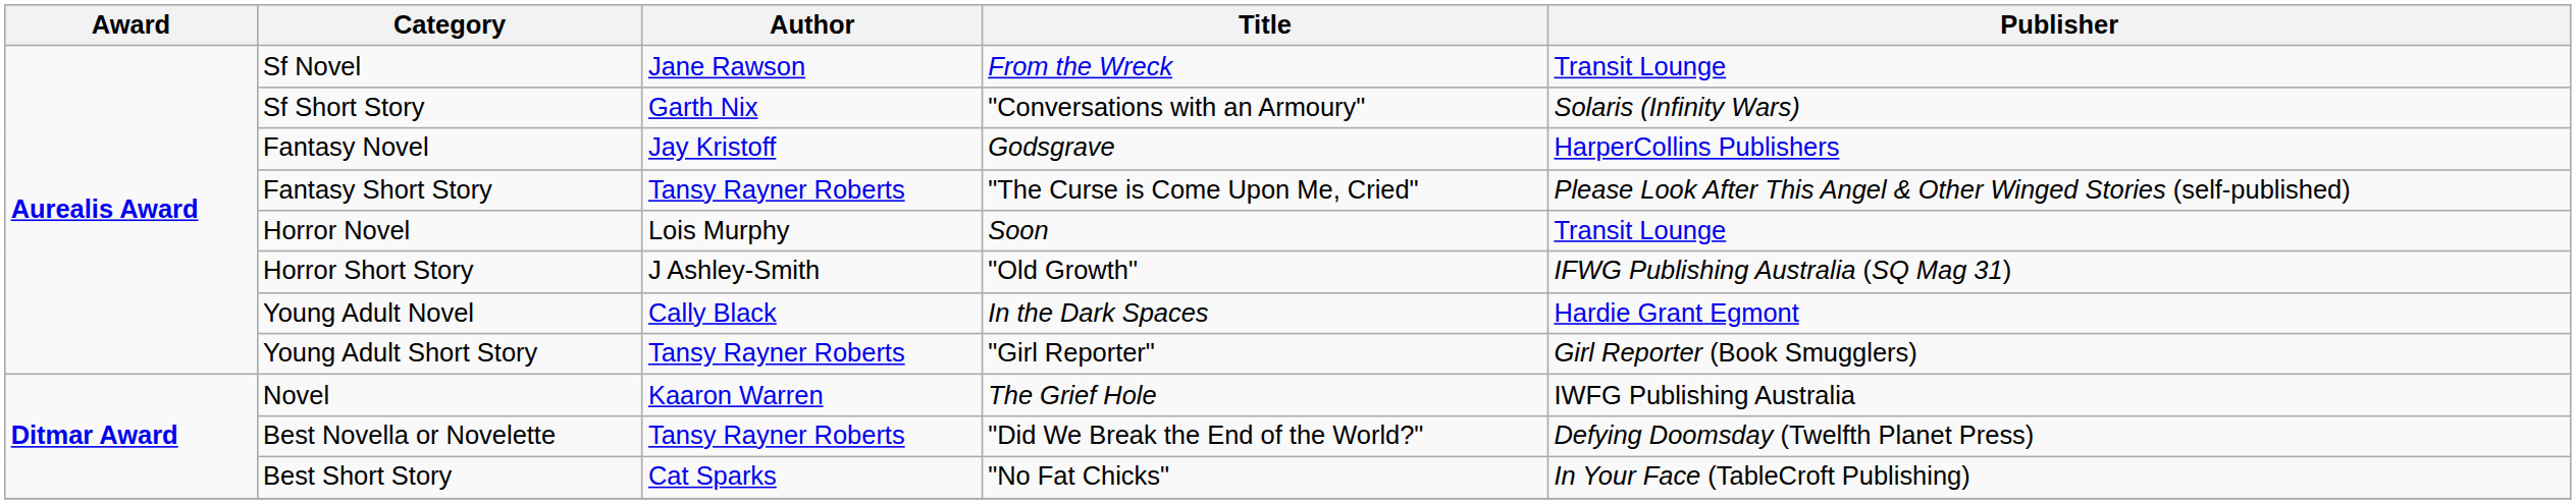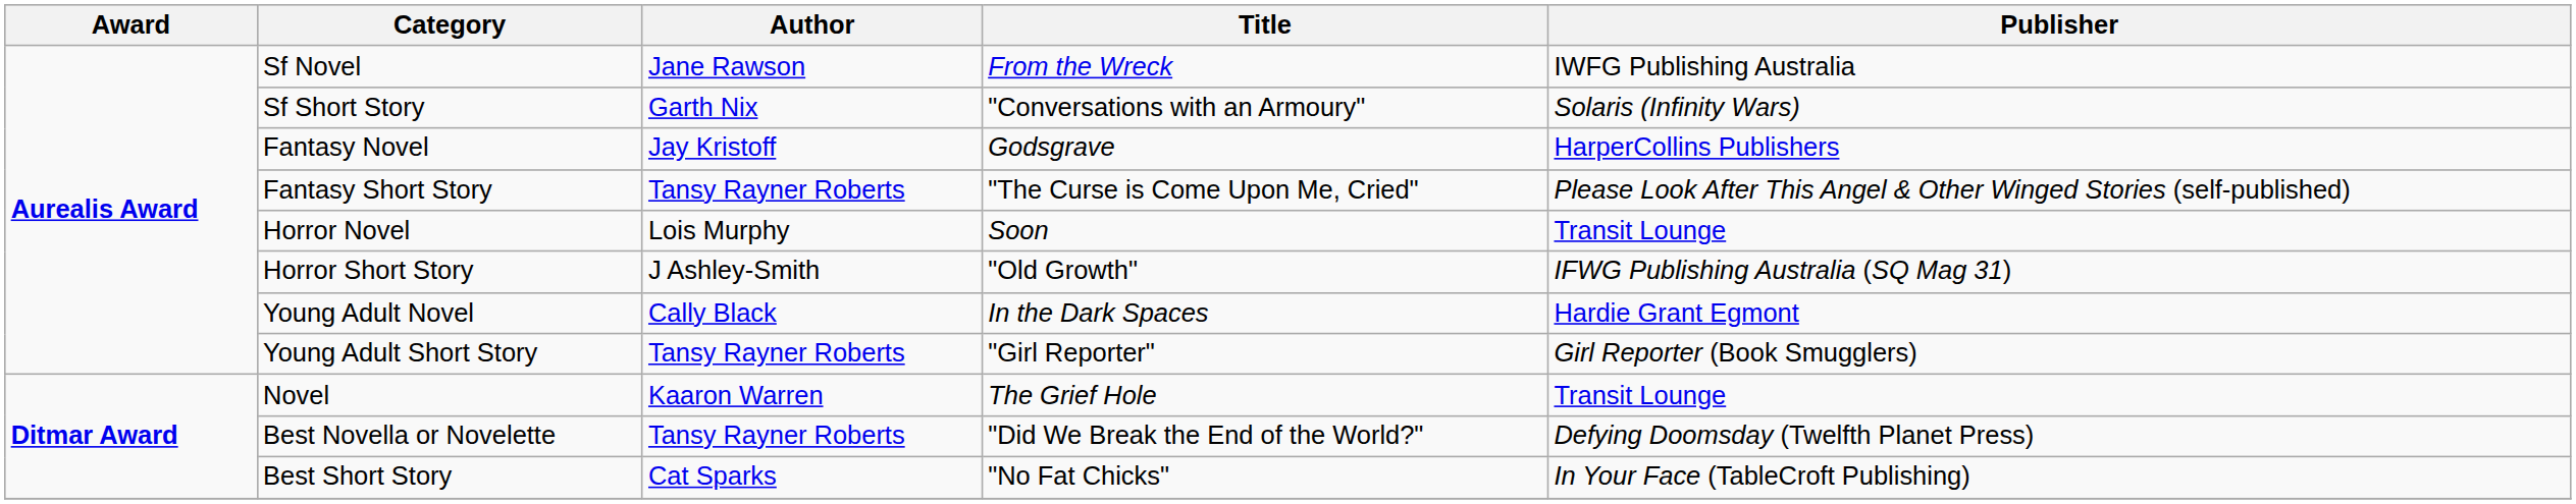 <table class="wikitable" width=100%>
 <tr>
 <th>Award</th>
 <th>Category</th>
 <th>Author</th>
 <th>Title</th>
 <th>Publisher</th>
 </tr>
 <tr>
 <td rowspan=8><strong><a href='#'>Aurealis Award</a></strong></td>
 <td>Sf Novel</td>
 <td><a href='#'>Jane Rawson</a></td>
 <td><em><a href='#'>From the Wreck</a></em></td>
-<td><a href='#'>Transit Lounge</a></td>
+<td>IWFG Publishing Australia</td>
 </tr>
 <tr>
 <td>Sf Short Story</td>
 <td><a href='#'>Garth Nix</a></td>
 <td>"Conversations with an Armoury"</td>
 <td><em>Solaris (Infinity Wars)</em></td>
 </tr>
 <tr>
 <td>Fantasy Novel</td>
 <td><a href='#'>Jay Kristoff</a></td>
 <td><em>Godsgrave</em></td>
 <td><a href='#'>HarperCollins Publishers</a></td>
 </tr>
 <tr>
 <td>Fantasy Short Story</td>
 <td><a href='#'>Tansy Rayner Roberts</a></td>
 <td>"The Curse is Come Upon Me, Cried"</td>
 <td><em>Please Look After This Angel & Other Winged Stories</em> (self-published)</td>
 </tr>
 <tr>
 <td>Horror Novel</td>
 <td>Lois Murphy</td>
 <td><em>Soon</em></td>
 <td><a href='#'>Transit Lounge</a></td>
 </tr>
 <tr>
 <td>Horror Short Story</td>
 <td>J Ashley-Smith</td>
 <td>"Old Growth"</td>
 <td><em>IFWG Publishing Australia</em> (<em>SQ Mag 31</em>)</td>
 </tr>
 <tr>
 <td>Young Adult Novel</td>
 <td><a href='#'>Cally Black</a></td>
 <td><em>In the Dark Spaces</em></td>
 <td><a href='#'>Hardie Grant Egmont</a></td>
 </tr>
 <tr>
 <td>Young Adult Short Story</td>
 <td><a href='#'>Tansy Rayner Roberts</a></td>
 <td>"Girl Reporter"</td>
 <td><em> Girl Reporter</em> (Book Smugglers)</td>
 </tr>
 <tr>
 <td rowspan=3><strong><a href='#'>Ditmar Award</a></strong></td>
 <td>Novel</td>
 <td><a href='#'>Kaaron Warren</a></td>
 <td><em>The Grief Hole</em></td>
-<td>IWFG Publishing Australia</td>
+<td><a href='#'>Transit Lounge</a></td>
 </tr>
 <tr>
 <td>Best Novella or Novelette</td>
 <td><a href='#'>Tansy Rayner Roberts</a></td>
 <td>"Did We Break the End of the World?"</td>
 <td><em>Defying Doomsday</em> (Twelfth Planet Press)</td>
 </tr>
 <tr>
 <td>Best Short Story</td>
 <td><a href='#'>Cat Sparks</a></td>
 <td>"No Fat Chicks"</td>
 <td><em>In Your Face</em> (TableCroft Publishing)</td>
 </tr>
 <tr>
 </tr>
 </table>
